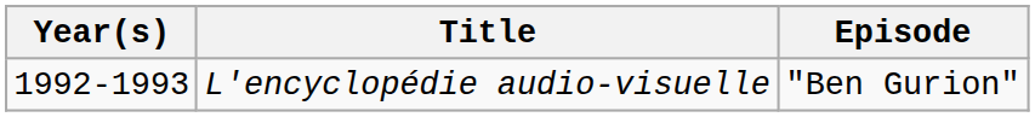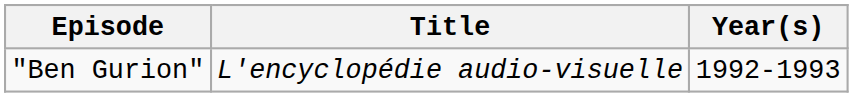 <table class="wikitable" style="margin-right: 0;">
 <tr>
+<th>Episode</th>
+<th>Title</th>
 <th>Year(s)</th>
-<th>Title</th>
-<th>Episode</th>
 </tr>
 <tr>
+<td>"Ben Gurion"</td>
+<td><em>L'encyclopédie audio-visuelle</em></td>
 <td>1992-1993</td>
-<td><em>L'encyclopédie audio-visuelle</em></td>
-<td>"Ben Gurion"</td>
 </tr>
 </table>
